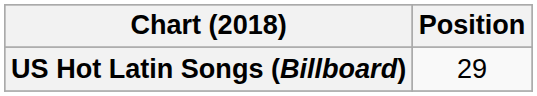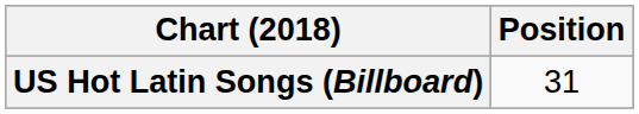 <table class="wikitable sortable plainrowheaders" style="text-align:center">
 <tr>
 <th scope="col">Chart (2018)</th>
 <th scope="col">Position</th>
 </tr>
 <tr>
 <th scope="row">US Hot Latin Songs (<em>Billboard</em>)</th>
-<td>29</td>
+<td>31</td>
 </tr>
 </table>
